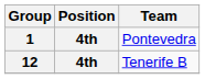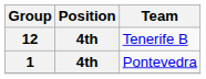 <table class="wikitable">
 <tr>
 <th>Group</th>
 <th>Position</th>
 <th>Team</th>
 </tr>
 <tr>
+<th>12</th>
+<th>4th</th>
+<td><a href='#'>Tenerife B</a></td>
+</tr>
+<tr>
 <th>1</th>
 <th>4th</th>
 <td><a href='#'>Pontevedra</a></td>
 </tr>
 <tr>
-<th>12</th>
-<th>4th</th>
-<td><a href='#'>Tenerife B</a></td>
-</tr>
-<tr>
 </tr>
 </table>
